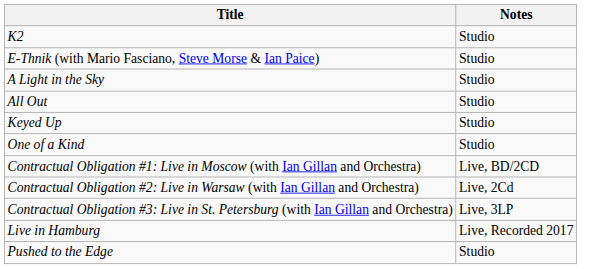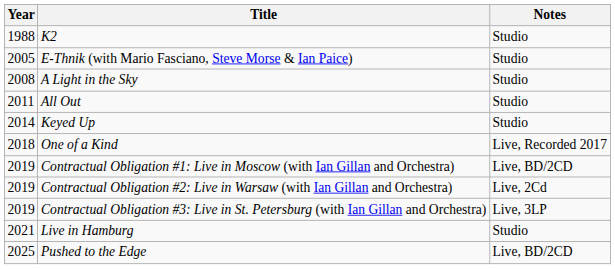 <table class="wikitable">
 <tr>
+<th>Year</th>
 <th>Title</th>
 <th>Notes</th>
 </tr>
 <tr>
+<td>1988</td>
 <td><em>K2</em></td>
 <td>Studio</td>
 </tr>
 <tr>
+<td>2005</td>
 <td><em>E-Thnik</em> (with Mario Fasciano, <a href='#'>Steve Morse</a> & <a href='#'>Ian Paice</a>)</td>
 <td>Studio</td>
 </tr>
 <tr>
+<td>2008</td>
 <td><em>A Light in the Sky</em></td>
 <td>Studio</td>
 </tr>
 <tr>
+<td>2011</td>
 <td><em>All Out</em></td>
 <td>Studio</td>
 </tr>
 <tr>
+<td>2014</td>
 <td><em>Keyed Up</em></td>
 <td>Studio</td>
 </tr>
 <tr>
+<td>2018</td>
 <td><em>One of a Kind</em></td>
-<td>Studio</td>
+<td>Live, Recorded 2017</td>
 </tr>
 <tr>
+<td>2019</td>
 <td><em>Contractual Obligation #1: Live in Moscow</em> (with <a href='#'>Ian Gillan</a> and Orchestra)</td>
 <td>Live, BD/2CD</td>
 </tr>
 <tr>
+<td>2019</td>
 <td><em>Contractual Obligation #2: Live in Warsaw</em> (with <a href='#'>Ian Gillan</a> and Orchestra)</td>
 <td>Live, 2Cd</td>
 </tr>
 <tr>
+<td>2019</td>
 <td><em>Contractual Obligation #3: Live in St. Petersburg</em> (with <a href='#'>Ian Gillan</a> and Orchestra)</td>
 <td>Live, 3LP</td>
 </tr>
 <tr>
+<td>2021</td>
 <td><em>Live in Hamburg</em></td>
-<td>Live, Recorded 2017</td>
+<td>Studio</td>
 </tr>
 <tr>
+<td>2025</td>
 <td><em>Pushed to the Edge</em></td>
-<td>Studio</td>
+<td>Live, BD/2CD</td>
 </tr>
 </table>
